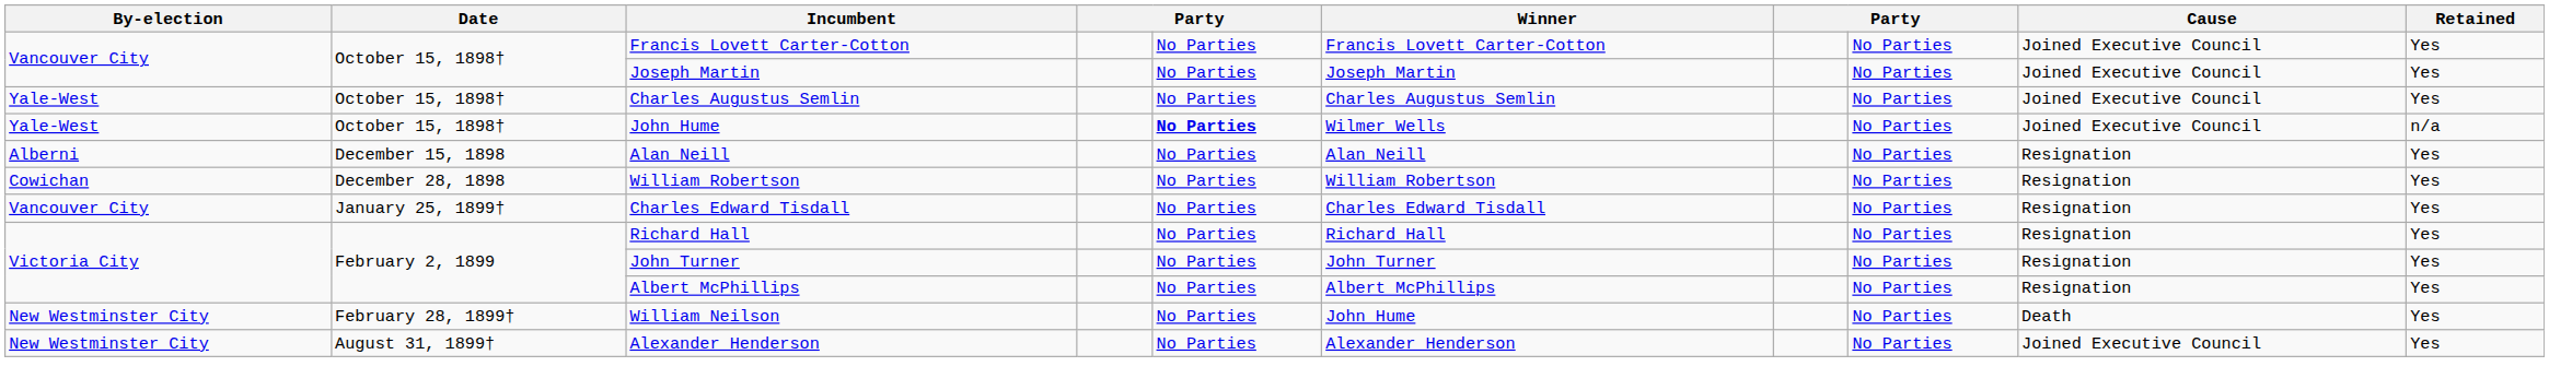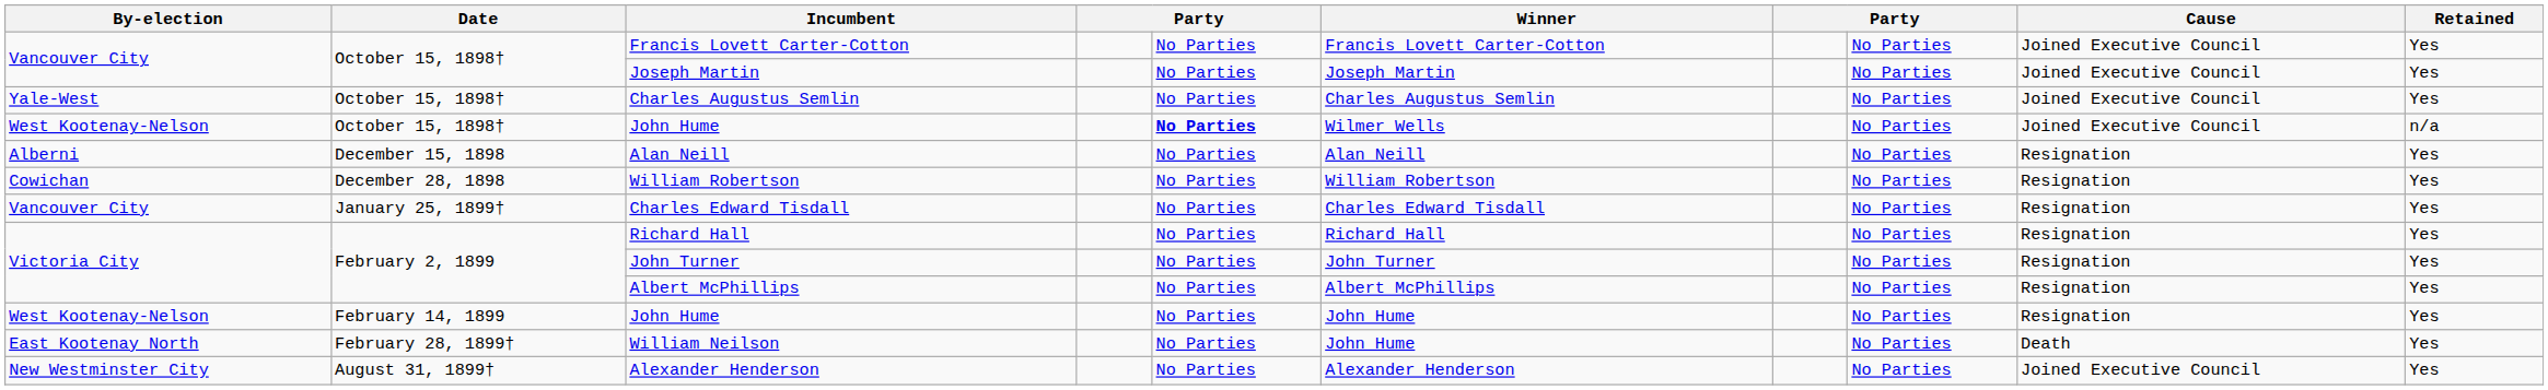 <table class=wikitable style="width:100%">
 <tr>
 <th>By-election</th>
 <th>Date</th>
 <th>Incumbent</th>
 <th colspan=2>Party</th>
 <th>Winner</th>
 <th colspan=2>Party</th>
 <th>Cause</th>
 <th>Retained</th>
 </tr>
 <tr>
 <td rowspan=2><a href='#'>Vancouver City</a></td>
 <td rowspan=2>October 15, 1898†</td>
 <td><a href='#'>Francis Lovett Carter-Cotton</a></td>
 <td>    </td>
 <td><a href='#'>No Parties</a></td>
 <td><a href='#'>Francis Lovett Carter-Cotton</a></td>
 <td>    </td>
 <td><a href='#'>No Parties</a></td>
 <td>Joined Executive Council</td>
 <td>Yes</td>
 </tr>
 <tr>
 <td><a href='#'>Joseph Martin</a></td>
 <td>    </td>
 <td><a href='#'>No Parties</a></td>
 <td><a href='#'>Joseph Martin</a></td>
 <td>    </td>
 <td><a href='#'>No Parties</a></td>
 <td>Joined Executive Council</td>
 <td>Yes</td>
 </tr>
 <tr>
 <td><a href='#'>Yale-West</a></td>
 <td>October 15, 1898†</td>
 <td><a href='#'>Charles Augustus Semlin</a></td>
 <td>    </td>
 <td><a href='#'>No Parties</a></td>
 <td><a href='#'>Charles Augustus Semlin</a></td>
 <td>    </td>
 <td><a href='#'>No Parties</a></td>
 <td>Joined Executive Council</td>
 <td>Yes</td>
 </tr>
 <tr>
-<td><a href='#'>Yale-West</a></td>
+<td><a href='#'>West Kootenay-Nelson</a></td>
 <td>October 15, 1898†</td>
 <td><a href='#'>John Hume</a></td>
 <td>    </td>
 <td><strong><a href='#'>No Parties</a></strong></td>
 <td><a href='#'>Wilmer Wells</a></td>
 <td>    </td>
 <td><a href='#'>No Parties</a></td>
 <td>Joined Executive Council</td>
 <td>n/a</td>
 </tr>
 <tr>
 <td><a href='#'>Alberni</a></td>
 <td>December 15, 1898</td>
 <td><a href='#'>Alan Neill</a></td>
 <td>    </td>
 <td><a href='#'>No Parties</a></td>
 <td><a href='#'>Alan Neill</a></td>
 <td>    </td>
 <td><a href='#'>No Parties</a></td>
 <td>Resignation</td>
 <td>Yes</td>
 </tr>
 <tr>
 <td><a href='#'>Cowichan</a></td>
 <td>December 28, 1898</td>
 <td><a href='#'>William Robertson</a></td>
 <td>    </td>
 <td><a href='#'>No Parties</a></td>
 <td><a href='#'>William Robertson</a></td>
 <td>    </td>
 <td><a href='#'>No Parties</a></td>
 <td>Resignation</td>
 <td>Yes</td>
 </tr>
 <tr>
 <td><a href='#'>Vancouver City</a></td>
 <td>January 25, 1899†</td>
 <td><a href='#'>Charles Edward Tisdall</a></td>
 <td>    </td>
 <td><a href='#'>No Parties</a></td>
 <td><a href='#'>Charles Edward Tisdall</a></td>
 <td>    </td>
 <td><a href='#'>No Parties</a></td>
 <td>Resignation</td>
 <td>Yes</td>
 </tr>
 <tr>
 <td rowspan=3><a href='#'>Victoria City</a></td>
 <td rowspan=3>February 2, 1899</td>
 <td><a href='#'>Richard Hall</a></td>
 <td>    </td>
 <td><a href='#'>No Parties</a></td>
 <td><a href='#'>Richard Hall</a></td>
 <td>    </td>
 <td><a href='#'>No Parties</a></td>
 <td>Resignation</td>
 <td>Yes</td>
 </tr>
 <tr>
 <td><a href='#'>John Turner</a></td>
 <td>    </td>
 <td><a href='#'>No Parties</a></td>
 <td><a href='#'>John Turner</a></td>
 <td>    </td>
 <td><a href='#'>No Parties</a></td>
 <td>Resignation</td>
 <td>Yes</td>
 </tr>
 <tr>
 <td><a href='#'>Albert McPhillips</a></td>
 <td>    </td>
 <td><a href='#'>No Parties</a></td>
 <td><a href='#'>Albert McPhillips</a></td>
 <td>    </td>
 <td><a href='#'>No Parties</a></td>
 <td>Resignation</td>
 <td>Yes</td>
 </tr>
 <tr>
-<td><a href='#'>New Westminster City</a></td>
+<td><a href='#'>West Kootenay-Nelson</a></td>
+<td>February 14, 1899</td>
+<td><a href='#'>John Hume</a></td>
+<td>    </td>
+<td><a href='#'>No Parties</a></td>
+<td><a href='#'>John Hume</a></td>
+<td>    </td>
+<td><a href='#'>No Parties</a></td>
+<td>Resignation</td>
+<td>Yes</td>
+</tr>
+<tr>
+<td><a href='#'>East Kootenay North</a></td>
 <td>February 28, 1899†</td>
 <td><a href='#'>William Neilson</a></td>
 <td>    </td>
 <td><a href='#'>No Parties</a></td>
 <td><a href='#'>John Hume</a></td>
 <td>    </td>
 <td><a href='#'>No Parties</a></td>
 <td>Death</td>
 <td>Yes</td>
 </tr>
 <tr>
 <td><a href='#'>New Westminster City</a></td>
 <td>August 31, 1899†</td>
 <td><a href='#'>Alexander Henderson</a></td>
 <td>    </td>
 <td><a href='#'>No Parties</a></td>
 <td><a href='#'>Alexander Henderson</a></td>
 <td>    </td>
 <td><a href='#'>No Parties</a></td>
 <td>Joined Executive Council</td>
 <td>Yes</td>
 </tr>
 </table>
